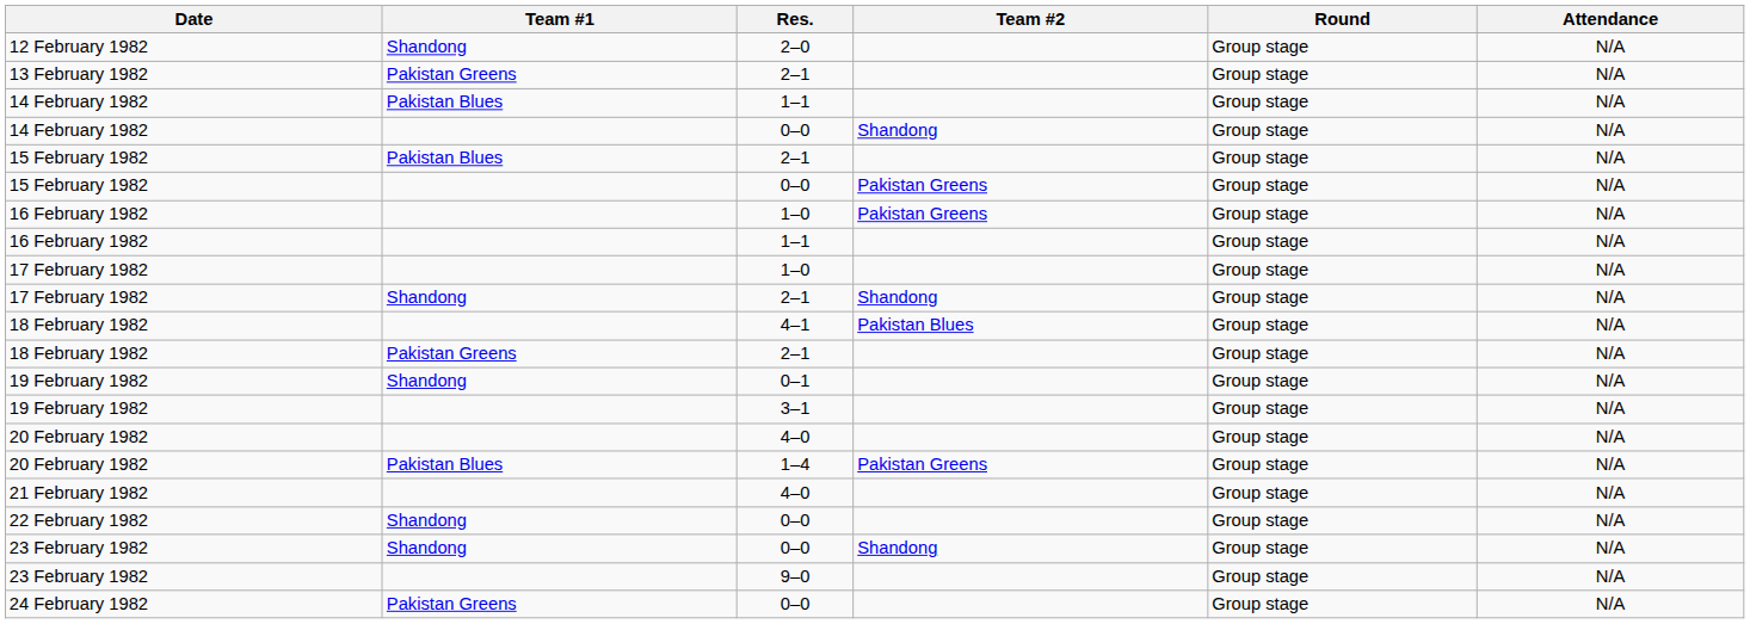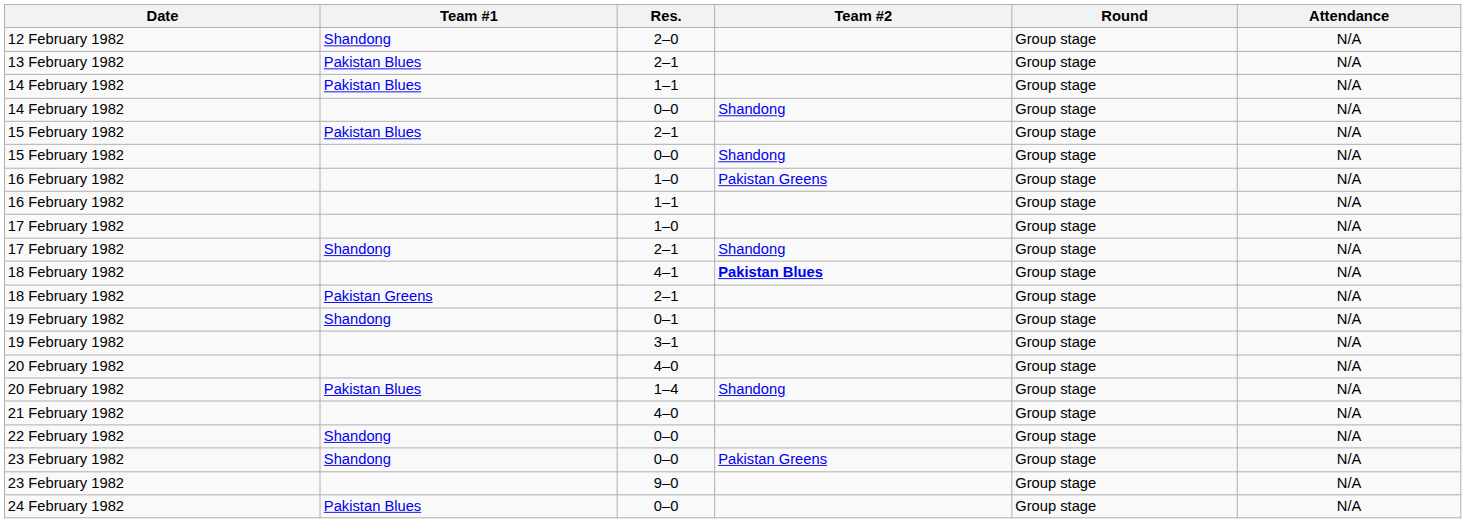 <table class="wikitable" style="text-align:left; width:100%;">
 <tr>
 <th>Date</th>
 <th>Team #1</th>
 <th>Res.</th>
 <th>Team #2</th>
 <th>Round</th>
 <th>Attendance</th>
 </tr>
 <tr>
 <td>12 February 1982</td>
 <td> <a href='#'>Shandong</a></td>
 <td style="text-align:center;">2–0</td>
 <td></td>
 <td>Group stage</td>
 <td style="text-align:center;">N/A</td>
 </tr>
 <tr>
 <td>13 February 1982</td>
-<td> <a href='#'>Pakistan Greens</a></td>
+<td> <a href='#'>Pakistan Blues</a></td>
 <td style="text-align:center;">2–1</td>
 <td></td>
 <td>Group stage</td>
 <td style="text-align:center;">N/A</td>
 </tr>
 <tr>
 <td>14 February 1982</td>
 <td> <a href='#'>Pakistan Blues</a></td>
 <td style="text-align:center;">1–1</td>
 <td></td>
 <td>Group stage</td>
 <td style="text-align:center;">N/A</td>
 </tr>
 <tr>
 <td>14 February 1982</td>
 <td></td>
 <td style="text-align:center;">0–0</td>
 <td> <a href='#'>Shandong</a></td>
 <td>Group stage</td>
 <td style="text-align:center;">N/A</td>
 </tr>
 <tr>
 <td>15 February 1982</td>
 <td> <a href='#'>Pakistan Blues</a></td>
 <td style="text-align:center;">2–1</td>
 <td></td>
 <td>Group stage</td>
 <td style="text-align:center;">N/A</td>
 </tr>
 <tr>
 <td>15 February 1982</td>
 <td></td>
 <td style="text-align:center;">0–0</td>
-<td> <a href='#'>Pakistan Greens</a></td>
+<td> <a href='#'>Shandong</a></td>
 <td>Group stage</td>
 <td style="text-align:center;">N/A</td>
 </tr>
 <tr>
 <td>16 February 1982</td>
 <td></td>
 <td style="text-align:center;">1–0</td>
 <td> <a href='#'>Pakistan Greens</a></td>
 <td>Group stage</td>
 <td style="text-align:center;">N/A</td>
 </tr>
 <tr>
 <td>16 February 1982</td>
 <td></td>
 <td style="text-align:center;">1–1</td>
 <td></td>
 <td>Group stage</td>
 <td style="text-align:center;">N/A</td>
 </tr>
 <tr>
 <td>17 February 1982</td>
 <td></td>
 <td style="text-align:center;">1–0</td>
 <td></td>
 <td>Group stage</td>
 <td style="text-align:center;">N/A</td>
 </tr>
 <tr>
 <td>17 February 1982</td>
 <td> <a href='#'>Shandong</a></td>
 <td style="text-align:center;">2–1</td>
 <td> <a href='#'>Shandong</a></td>
 <td>Group stage</td>
 <td style="text-align:center;">N/A</td>
 </tr>
 <tr>
 <td>18 February 1982</td>
 <td></td>
 <td style="text-align:center;">4–1</td>
-<td> <a href='#'>Pakistan Blues</a></td>
+<td><strong> <a href='#'>Pakistan Blues</a></strong></td>
 <td>Group stage</td>
 <td style="text-align:center;">N/A</td>
 </tr>
 <tr>
 <td>18 February 1982</td>
 <td> <a href='#'>Pakistan Greens</a></td>
 <td style="text-align:center;">2–1</td>
 <td></td>
 <td>Group stage</td>
 <td style="text-align:center;">N/A</td>
 </tr>
 <tr>
 <td>19 February 1982</td>
 <td> <a href='#'>Shandong</a></td>
 <td style="text-align:center;">0–1</td>
 <td></td>
 <td>Group stage</td>
 <td style="text-align:center;">N/A</td>
 </tr>
 <tr>
 <td>19 February 1982</td>
 <td></td>
 <td style="text-align:center;">3–1</td>
 <td></td>
 <td>Group stage</td>
 <td style="text-align:center;">N/A</td>
 </tr>
 <tr>
 <td>20 February 1982</td>
 <td></td>
 <td style="text-align:center;">4–0</td>
 <td></td>
 <td>Group stage</td>
 <td style="text-align:center;">N/A</td>
 </tr>
 <tr>
 <td>20 February 1982</td>
 <td> <a href='#'>Pakistan Blues</a></td>
 <td style="text-align:center;">1–4</td>
-<td> <a href='#'>Pakistan Greens</a></td>
+<td> <a href='#'>Shandong</a></td>
 <td>Group stage</td>
 <td style="text-align:center;">N/A</td>
 </tr>
 <tr>
 <td>21 February 1982</td>
 <td></td>
 <td style="text-align:center;">4–0</td>
 <td></td>
 <td>Group stage</td>
 <td style="text-align:center;">N/A</td>
 </tr>
 <tr>
 <td>22 February 1982</td>
 <td> <a href='#'>Shandong</a></td>
 <td style="text-align:center;">0–0</td>
 <td></td>
 <td>Group stage</td>
 <td style="text-align:center;">N/A</td>
 </tr>
 <tr>
 <td>23 February 1982</td>
 <td> <a href='#'>Shandong</a></td>
 <td style="text-align:center;">0–0</td>
-<td> <a href='#'>Shandong</a></td>
+<td> <a href='#'>Pakistan Greens</a></td>
 <td>Group stage</td>
 <td style="text-align:center;">N/A</td>
 </tr>
 <tr>
 <td>23 February 1982</td>
 <td></td>
 <td style="text-align:center;">9–0</td>
 <td></td>
 <td>Group stage</td>
 <td style="text-align:center;">N/A</td>
 </tr>
 <tr>
 <td>24 February 1982</td>
-<td> <a href='#'>Pakistan Greens</a></td>
+<td> <a href='#'>Pakistan Blues</a></td>
 <td style="text-align:center;">0–0</td>
 <td></td>
 <td>Group stage</td>
 <td style="text-align:center;">N/A</td>
 </tr>
 </table>
